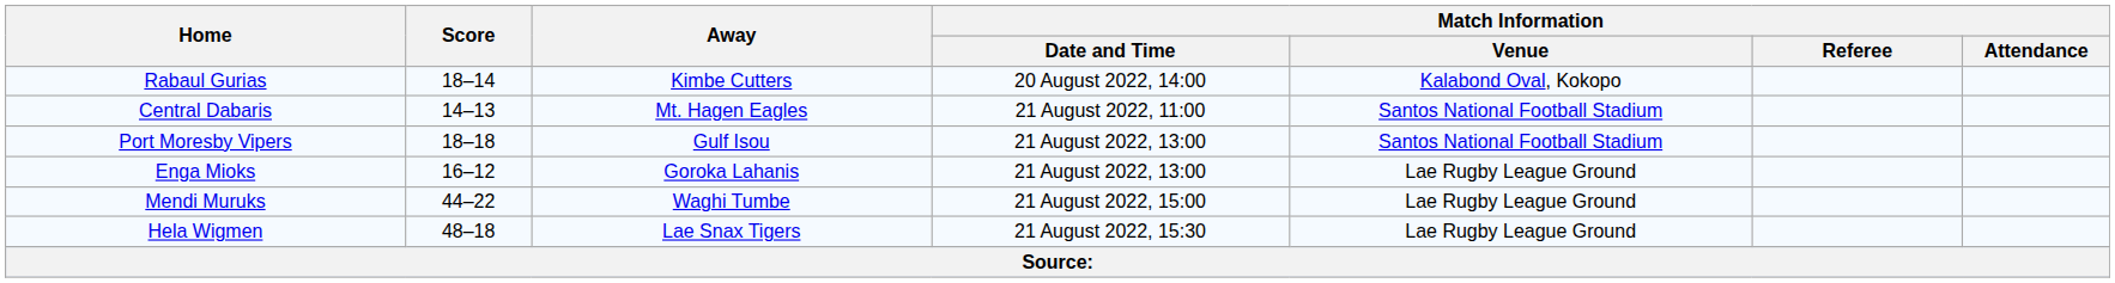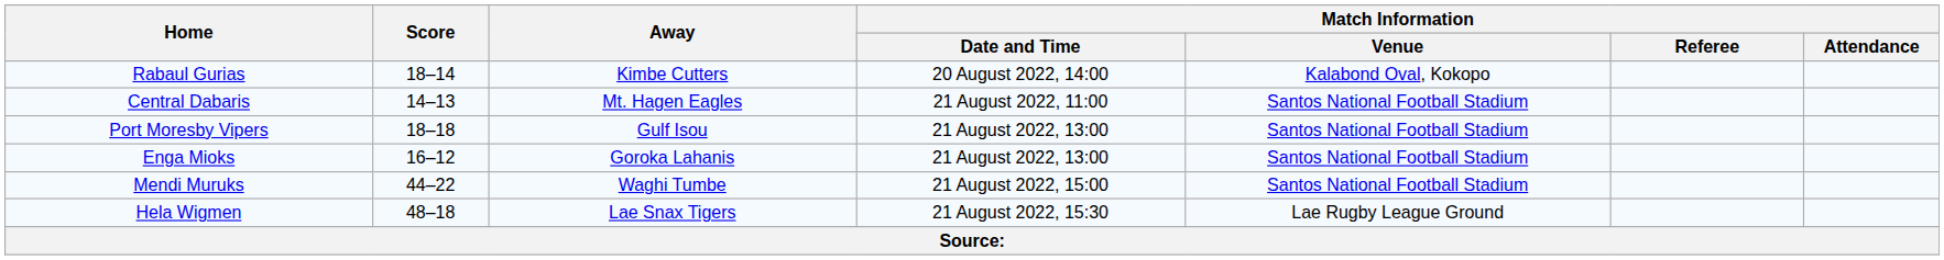 <table class="wikitable" width="100%" style="border-collapse:collapse; font-size:90%; text-align:center;">
 <tr>
 <th rowspan="2" width="19%">Home</th>
 <th rowspan="2" width="6%">Score</th>
 <th rowspan="2" width="19%">Away</th>
 <th colspan="4">Match Information</th>
 </tr>
 <tr bgcolor="#CCCCCC">
 <th width="17%">Date and Time</th>
 <th width="22%">Venue</th>
 <th width="10%">Referee</th>
 <th width="7%">Attendance</th>
 </tr>
 <tr bgcolor="#F5FAFF">
 <td><a href='#'>Rabaul Gurias</a></td>
 <td>18–14</td>
 <td> <a href='#'>Kimbe Cutters</a></td>
 <td>20 August 2022, 14:00</td>
 <td><a href='#'>Kalabond Oval</a>, Kokopo</td>
 <td></td>
 <td></td>
 </tr>
 <tr bgcolor="#F5FAFF">
 <td><a href='#'>Central Dabaris</a></td>
 <td>14–13</td>
 <td><a href='#'>Mt. Hagen Eagles</a></td>
 <td>21 August 2022, 11:00</td>
 <td><a href='#'>Santos National Football Stadium</a></td>
 <td></td>
 <td></td>
 </tr>
 <tr bgcolor="#F5FAFF">
 <td> <a href='#'>Port Moresby Vipers</a></td>
 <td>18–18</td>
 <td><a href='#'>Gulf Isou</a></td>
 <td>21 August 2022, 13:00</td>
 <td><a href='#'>Santos National Football Stadium</a></td>
 <td></td>
 <td></td>
 </tr>
 <tr bgcolor="#F5FAFF">
 <td><a href='#'>Enga Mioks</a></td>
 <td>16–12</td>
 <td><a href='#'>Goroka Lahanis</a></td>
 <td>21 August 2022, 13:00</td>
-<td>Lae Rugby League Ground</td>
+<td><a href='#'>Santos National Football Stadium</a></td>
 <td></td>
 <td></td>
 </tr>
 <tr bgcolor="#F5FAFF">
 <td><a href='#'>Mendi Muruks </a></td>
 <td>44–22</td>
 <td><a href='#'>Waghi Tumbe</a></td>
 <td>21 August 2022, 15:00</td>
-<td>Lae Rugby League Ground</td>
+<td><a href='#'>Santos National Football Stadium</a></td>
 <td></td>
 <td></td>
 </tr>
 <tr bgcolor="#F5FAFF">
 <td><a href='#'>Hela Wigmen</a></td>
 <td>48–18</td>
 <td> <a href='#'>Lae Snax Tigers</a></td>
 <td>21 August 2022, 15:30</td>
 <td>Lae Rugby League Ground</td>
 <td></td>
 <td></td>
 </tr>
 <tr bgcolor="#C1D8FF">
 <th colspan="7">Source:</th>
 </tr>
 </table>
